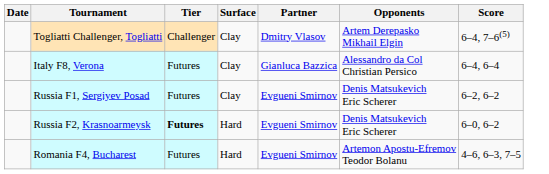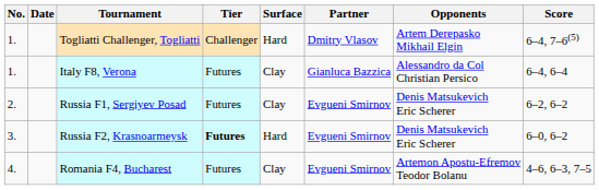 <table class="sortable wikitable">
 <tr>
+<th>No.</th>
 <th>Date</th>
 <th>Tournament</th>
 <th>Tier</th>
 <th>Surface</th>
 <th>Partner</th>
 <th>Opponents</th>
 <th class="unsortable">Score</th>
 </tr>
 <tr>
+<td>1.</td>
 <td></td>
 <td style="background:moccasin;">Togliatti Challenger, <a href='#'>Togliatti</a></td>
 <td style="background:moccasin;">Challenger</td>
-<td>Clay</td>
+<td>Hard</td>
 <td> <a href='#'>Dmitry Vlasov</a></td>
 <td> <a href='#'>Artem Derepasko</a><br>  <a href='#'>Mikhail Elgin</a></td>
 <td>6–4, 7–6<sup>(5)</sup></td>
 </tr>
 <tr>
+<td>1.</td>
 <td></td>
 <td style="background:#cffcff;">Italy F8, <a href='#'>Verona</a></td>
 <td style="background:#cffcff;">Futures</td>
 <td>Clay</td>
 <td> <a href='#'>Gianluca Bazzica</a></td>
 <td> <a href='#'>Alessandro da Col</a><br>  Christian Persico</td>
 <td>6–4, 6–4</td>
 </tr>
 <tr>
+<td>2.</td>
 <td></td>
 <td style="background:#cffcff;">Russia F1, <a href='#'>Sergiyev Posad</a></td>
 <td style="background:#cffcff;">Futures</td>
 <td>Clay</td>
 <td> <a href='#'>Evgueni Smirnov</a></td>
 <td> <a href='#'>Denis Matsukevich</a><br>  Eric Scherer</td>
 <td>6–2, 6–2</td>
 </tr>
 <tr>
+<td>3.</td>
 <td></td>
 <td style="background:#cffcff;">Russia F2, <a href='#'>Krasnoarmeysk</a></td>
 <td style="background:#cffcff;"><strong>Futures</strong></td>
 <td>Hard</td>
 <td> <a href='#'>Evgueni Smirnov</a></td>
 <td> <a href='#'>Denis Matsukevich</a><br>  Eric Scherer</td>
 <td>6–0, 6–2</td>
 </tr>
 <tr>
+<td>4.</td>
 <td></td>
 <td style="background:#cffcff;">Romania F4, <a href='#'>Bucharest</a></td>
 <td style="background:#cffcff;">Futures</td>
-<td>Hard</td>
+<td>Clay</td>
 <td> <a href='#'>Evgueni Smirnov</a></td>
 <td> <a href='#'>Artemon Apostu-Efremov</a><br>  Teodor Bolanu</td>
 <td>4–6, 6–3, 7–5</td>
 </tr>
 </table>
